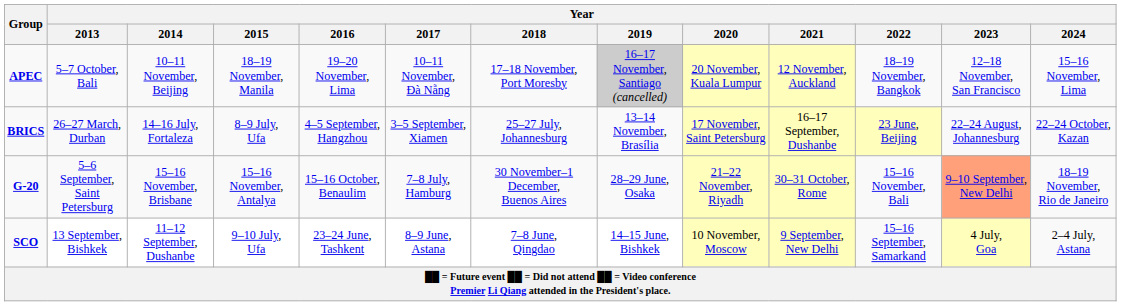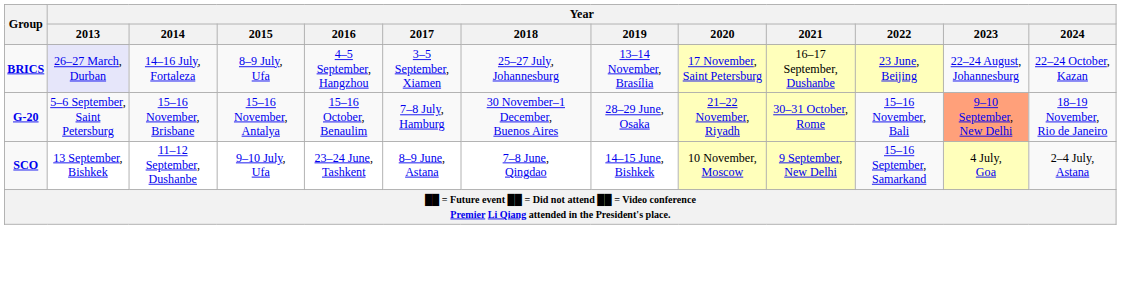 <table class="wikitable sortable" style="font-size:85%; text-align:center;">
 <tr>
 <th rowspan="2">Group</th>
 <th colspan="12">Year</th>
 </tr>
 <tr>
 <th>2013</th>
 <th>2014</th>
 <th>2015</th>
 <th>2016</th>
 <th>2017</th>
 <th>2018</th>
 <th>2019</th>
 <th>2020</th>
 <th>2021</th>
 <th>2022</th>
 <th>2023</th>
 <th>2024</th>
 </tr>
 <tr>
-<td><strong><a href='#'>APEC</a></strong></td>
-<td><a href='#'>5–7 October</a>,<br> <a href='#'>Bali</a></td>
-<td><a href='#'>10–11 November</a>,<br> <a href='#'>Beijing</a></td>
-<td><a href='#'>18–19 November</a>,<br> <a href='#'>Manila</a></td>
-<td><a href='#'>19–20 November</a>,<br> <a href='#'>Lima</a></td>
-<td><a href='#'>10–11 November</a>,<br> <a href='#'>Đà Nẵng</a></td>
-<td><a href='#'>17–18 November</a>,<br> <a href='#'>Port Moresby</a></td>
-<td style="background:#cccccc;"><a href='#'>16–17 November</a>,<br> <a href='#'>Santiago</a><br><em>(cancelled)</em></td>
-<td style="background:#ffb;"><a href='#'>20 November</a>,<br> <a href='#'>Kuala Lumpur</a></td>
-<td style="background:#ffb;"><a href='#'>12 November</a>,<br> <a href='#'>Auckland</a></td>
-<td><a href='#'>18–19 November</a>,<br> <a href='#'>Bangkok</a></td>
-<td><a href='#'>12–18 November</a>,<br> <a href='#'>San Francisco</a></td>
-<td><a href='#'>15–16 November</a>,<br> <a href='#'>Lima</a></td>
-</tr>
-<tr>
 <td><strong><a href='#'>BRICS</a></strong></td>
-<td><a href='#'>26–27 March</a>,<br> <a href='#'>Durban</a></td>
+<td style="background: lavender;"><a href='#'>26–27 March</a>,<br> <a href='#'>Durban</a></td>
 <td><a href='#'>14–16 July</a>,<br> <a href='#'>Fortaleza</a></td>
 <td><a href='#'>8–9 July</a>,<br> <a href='#'>Ufa</a></td>
 <td><a href='#'>4–5 September</a>,<br> <a href='#'>Hangzhou</a></td>
 <td><a href='#'>3–5 September</a>,<br> <a href='#'>Xiamen</a></td>
 <td><a href='#'>25–27 July</a>,<br> <a href='#'>Johannesburg</a></td>
 <td><a href='#'>13–14 November</a>,<br> <a href='#'>Brasília</a></td>
 <td style="background:#ffb;"><a href='#'>17 November</a>,<br> <a href='#'>Saint Petersburg</a></td>
 <td style="background:#ffb;">16–17 September,<br> <a href='#'>Dushanbe</a></td>
 <td style="background:#ffb;"><a href='#'>23 June</a>,<br> <a href='#'>Beijing</a></td>
 <td><a href='#'>22–24 August</a>,<br> <a href='#'>Johannesburg</a></td>
 <td><a href='#'>22–24 October</a>,<br> <a href='#'>Kazan</a></td>
 </tr>
 <tr>
 <td><strong><a href='#'>G-20</a></strong></td>
 <td><a href='#'>5–6 September</a>,<br> <a href='#'>Saint Petersburg</a></td>
 <td><a href='#'>15–16 November</a>,<br> <a href='#'>Brisbane</a></td>
 <td><a href='#'>15–16 November</a>,<br> <a href='#'>Antalya</a></td>
 <td><a href='#'>15–16 October</a>,<br> <a href='#'>Benaulim</a></td>
 <td><a href='#'>7–8 July</a>,<br> <a href='#'>Hamburg</a></td>
 <td><a href='#'>30 November–1 December</a>,<br> <a href='#'>Buenos Aires</a></td>
 <td><a href='#'>28–29 June</a>,<br> <a href='#'>Osaka</a></td>
 <td style="background:#ffb;"><a href='#'>21–22 November</a>,<br> <a href='#'>Riyadh</a></td>
 <td style="background:#ffb;"><a href='#'>30–31 October</a>,<br> <a href='#'>Rome</a></td>
 <td><a href='#'>15–16 November</a>,<br> <a href='#'>Bali</a></td>
 <td style="background:#ffa07a;"><a href='#'>9–10 September</a>,<br> <a href='#'>New Delhi</a></td>
 <td><a href='#'>18–19 November</a>,<br> <a href='#'>Rio de Janeiro</a></td>
 </tr>
 <tr>
 <td><strong><a href='#'>SCO</a></strong></td>
 <td style="background:white;"><a href='#'>13 September</a>,<br>  <a href='#'>Bishkek</a></td>
 <td style="background:white;"><a href='#'>11–12 September</a>,<br>  <a href='#'>Dushanbe</a></td>
 <td style="background:white;"><a href='#'>9–10 July</a>,<br> <a href='#'>Ufa</a></td>
 <td style="background:white;"><a href='#'>23–24 June</a>,<br> <a href='#'>Tashkent</a></td>
 <td style="background:white;"><a href='#'>8–9 June</a>,<br>  <a href='#'>Astana</a></td>
 <td style="background:white;"><a href='#'>7–8 June</a>,<br>  <a href='#'>Qingdao</a></td>
 <td style="background:white;"><a href='#'>14–15 June</a>,<br> <a href='#'>Bishkek</a></td>
 <td style="background:#ffb;">10 November,<br> <a href='#'>Moscow</a></td>
 <td style="background:#ffb;"><a href='#'>9 September</a>,<br> <a href='#'>New Delhi</a></td>
 <td><a href='#'>15–16 September</a>,<br> <a href='#'>Samarkand</a></td>
 <td style="background:#ffb;">4 July, <br> <a href='#'>Goa</a></td>
 <td>2–4 July,<br> <a href='#'>Astana</a></td>
 </tr>
 <tr>
 <th colspan="13"><small><span>██</span> = Future event <span>██</span> = Did not attend <span>██</span> = Video conference</small> <br><small><a href='#'>Premier</a> <a href='#'>Li Qiang</a> attended in the President's place.</small></th>
 </tr>
 </table>
